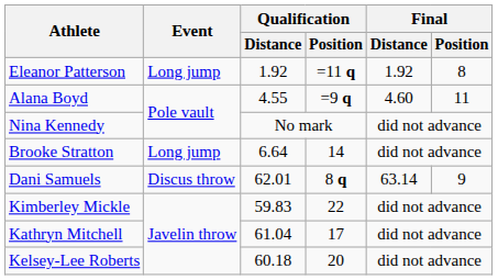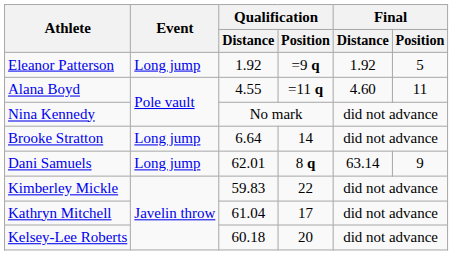 <table class=wikitable style="font-size:90%">
 <tr>
 <th rowspan="2">Athlete</th>
 <th rowspan="2">Event</th>
 <th colspan="2">Qualification</th>
 <th colspan="2">Final</th>
 </tr>
 <tr style="font-size:95%">
 <th>Distance</th>
 <th>Position</th>
 <th>Distance</th>
 <th>Position</th>
 </tr>
 <tr style=text-align:center>
 <td style=text-align:left><a href='#'>Eleanor Patterson</a></td>
 <td style=text-align:left><a href='#'>Long jump</a></td>
 <td>1.92</td>
-<td>=11 <strong>q</strong></td>
+<td>=9 <strong>q</strong></td>
 <td>1.92</td>
-<td>8</td>
+<td>5</td>
 </tr>
 <tr style=text-align:center>
 <td style=text-align:left><a href='#'>Alana Boyd</a></td>
 <td style=text-align:left rowspan=2><a href='#'>Pole vault</a></td>
 <td>4.55</td>
-<td>=9 <strong>q</strong></td>
+<td>=11 <strong>q</strong></td>
 <td>4.60</td>
 <td>11</td>
 </tr>
 <tr style=text-align:center>
 <td style=text-align:left><a href='#'>Nina Kennedy</a></td>
 <td colspan=2>No mark</td>
 <td colspan=2>did not advance</td>
 </tr>
 <tr style=text-align:center>
 <td style=text-align:left><a href='#'>Brooke Stratton</a></td>
 <td style=text-align:left><a href='#'>Long jump</a></td>
 <td>6.64</td>
 <td>14</td>
 <td colspan=2>did not advance</td>
 </tr>
 <tr style=text-align:center>
 <td style=text-align:left><a href='#'>Dani Samuels</a></td>
-<td style=text-align:left><a href='#'>Discus throw</a></td>
+<td style=text-align:left><a href='#'>Long jump</a></td>
 <td>62.01</td>
 <td>8 <strong>q</strong></td>
 <td>63.14</td>
 <td>9</td>
 </tr>
 <tr style=text-align:center>
 <td style=text-align:left><a href='#'>Kimberley Mickle</a></td>
 <td style=text-align:left rowspan=3><a href='#'>Javelin throw</a></td>
 <td>59.83</td>
 <td>22</td>
 <td colspan=2>did not advance</td>
 </tr>
 <tr style=text-align:center>
 <td style=text-align:left><a href='#'>Kathryn Mitchell</a></td>
 <td>61.04</td>
 <td>17</td>
 <td colspan=2>did not advance</td>
 </tr>
 <tr style=text-align:center>
 <td style=text-align:left><a href='#'>Kelsey-Lee Roberts</a></td>
 <td>60.18</td>
 <td>20</td>
 <td colspan=2>did not advance</td>
 </tr>
 </table>
